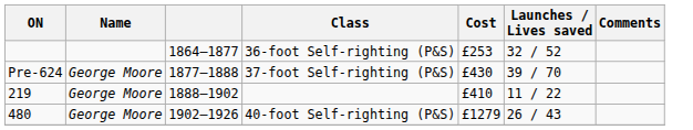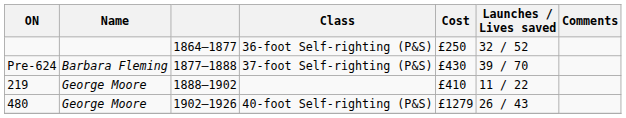 <table class="wikitable">
 <tr>
 <th>ON</th>
 <th>Name</th>
 <th></th>
 <th>Class</th>
 <th>Cost</th>
 <th>Launches /<br>Lives saved</th>
 <th>Comments</th>
 </tr>
 <tr>
 <td></td>
 <td></td>
 <td>1864–1877</td>
 <td>36-foot Self-righting (P&S)</td>
-<td>£253</td>
+<td>£250</td>
 <td>32 / 52</td>
 <td></td>
 </tr>
 <tr>
 <td>Pre-624</td>
-<td><em>George Moore</em></td>
+<td><em>Barbara Fleming</em></td>
 <td>1877–1888</td>
 <td>37-foot Self-righting (P&S)</td>
 <td>£430</td>
 <td>39 / 70</td>
 <td></td>
 </tr>
 <tr>
 <td>219</td>
 <td><em>George Moore</em></td>
 <td>1888–1902</td>
 <td></td>
 <td>£410</td>
 <td>11 / 22</td>
 <td></td>
 </tr>
 <tr>
 <td>480</td>
 <td><em>George Moore</em></td>
 <td>1902–1926</td>
 <td>40-foot Self-righting (P&S)</td>
 <td>£1279</td>
 <td>26 / 43</td>
 <td></td>
 </tr>
 <tr>
 </tr>
 </table>
